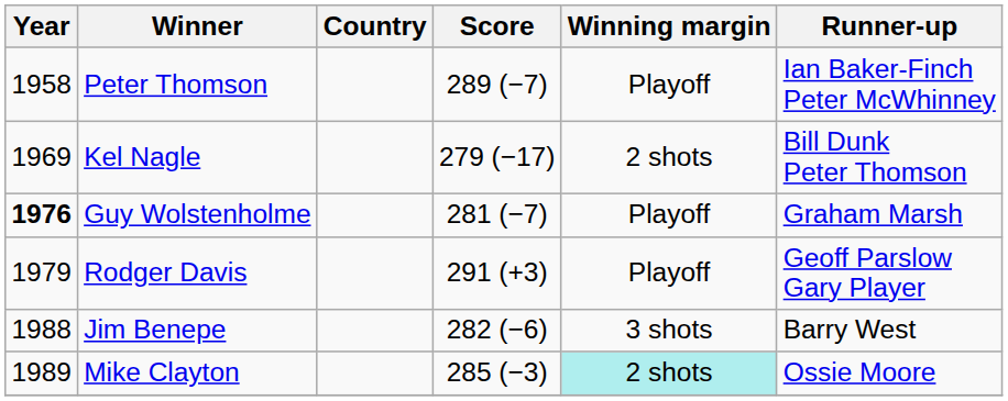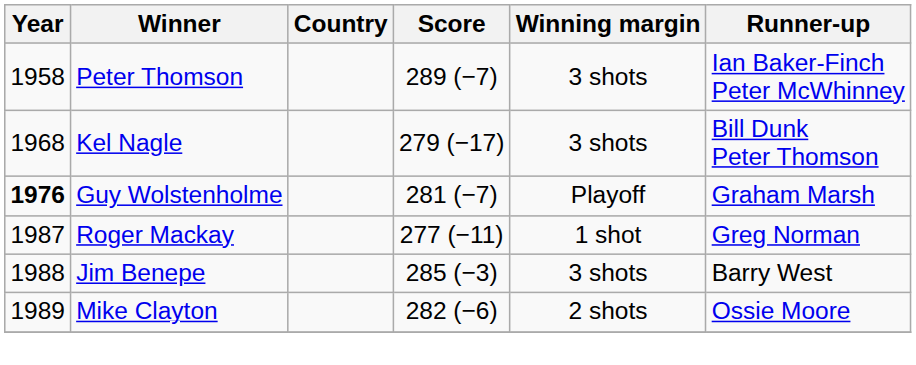 <table class="wikitable">
 <tr>
 <th>Year</th>
 <th>Winner</th>
 <th>Country</th>
 <th>Score</th>
 <th>Winning margin</th>
 <th>Runner-up</th>
 </tr>
 <tr>
 <td align=center>1958</td>
 <td><a href='#'>Peter Thomson</a></td>
 <td></td>
 <td align=center>289 (−7)</td>
-<td align=center>Playoff</td>
+<td align=center>3 shots</td>
 <td> <a href='#'>Ian Baker-Finch</a> <br>  <a href='#'>Peter McWhinney</a></td>
 </tr>
 <tr>
-<td align=center>1969</td>
+<td align=center>1968</td>
 <td><a href='#'>Kel Nagle</a></td>
 <td></td>
 <td align=center>279 (−17)</td>
-<td align=center>2 shots</td>
+<td align=center>3 shots</td>
 <td> <a href='#'>Bill Dunk</a><br> <a href='#'>Peter Thomson</a></td>
 </tr>
 <tr>
 <td align=center><strong>1976</strong></td>
 <td><a href='#'>Guy Wolstenholme</a></td>
 <td></td>
 <td align=center>281 (−7)</td>
 <td align=center>Playoff</td>
 <td> <a href='#'>Graham Marsh</a></td>
 </tr>
 <tr>
-<td align=center>1979</td>
-<td><a href='#'>Rodger Davis</a></td>
+<td align=center>1987</td>
+<td><a href='#'>Roger Mackay</a></td>
 <td></td>
-<td align=center>291 (+3)</td>
-<td align=center>Playoff</td>
-<td> <a href='#'>Geoff Parslow</a> <br>  <a href='#'>Gary Player</a></td>
+<td align=center>277 (−11)</td>
+<td align=center>1 shot</td>
+<td> <a href='#'>Greg Norman</a></td>
 </tr>
 <tr>
 <td align=center>1988</td>
 <td><a href='#'>Jim Benepe</a></td>
 <td></td>
-<td align=center>282 (−6)</td>
+<td align=center>285 (−3)</td>
 <td align=center>3 shots</td>
 <td> Barry West</td>
 </tr>
 <tr>
 <td align=center>1989</td>
 <td><a href='#'>Mike Clayton</a></td>
 <td></td>
-<td align=center>285 (−3)</td>
-<td align=center style="background: paleturquoise;">2 shots</td>
+<td align=center>282 (−6)</td>
+<td align=center>2 shots</td>
 <td> <a href='#'>Ossie Moore</a></td>
 </tr>
 <tr>
 </tr>
 </table>
